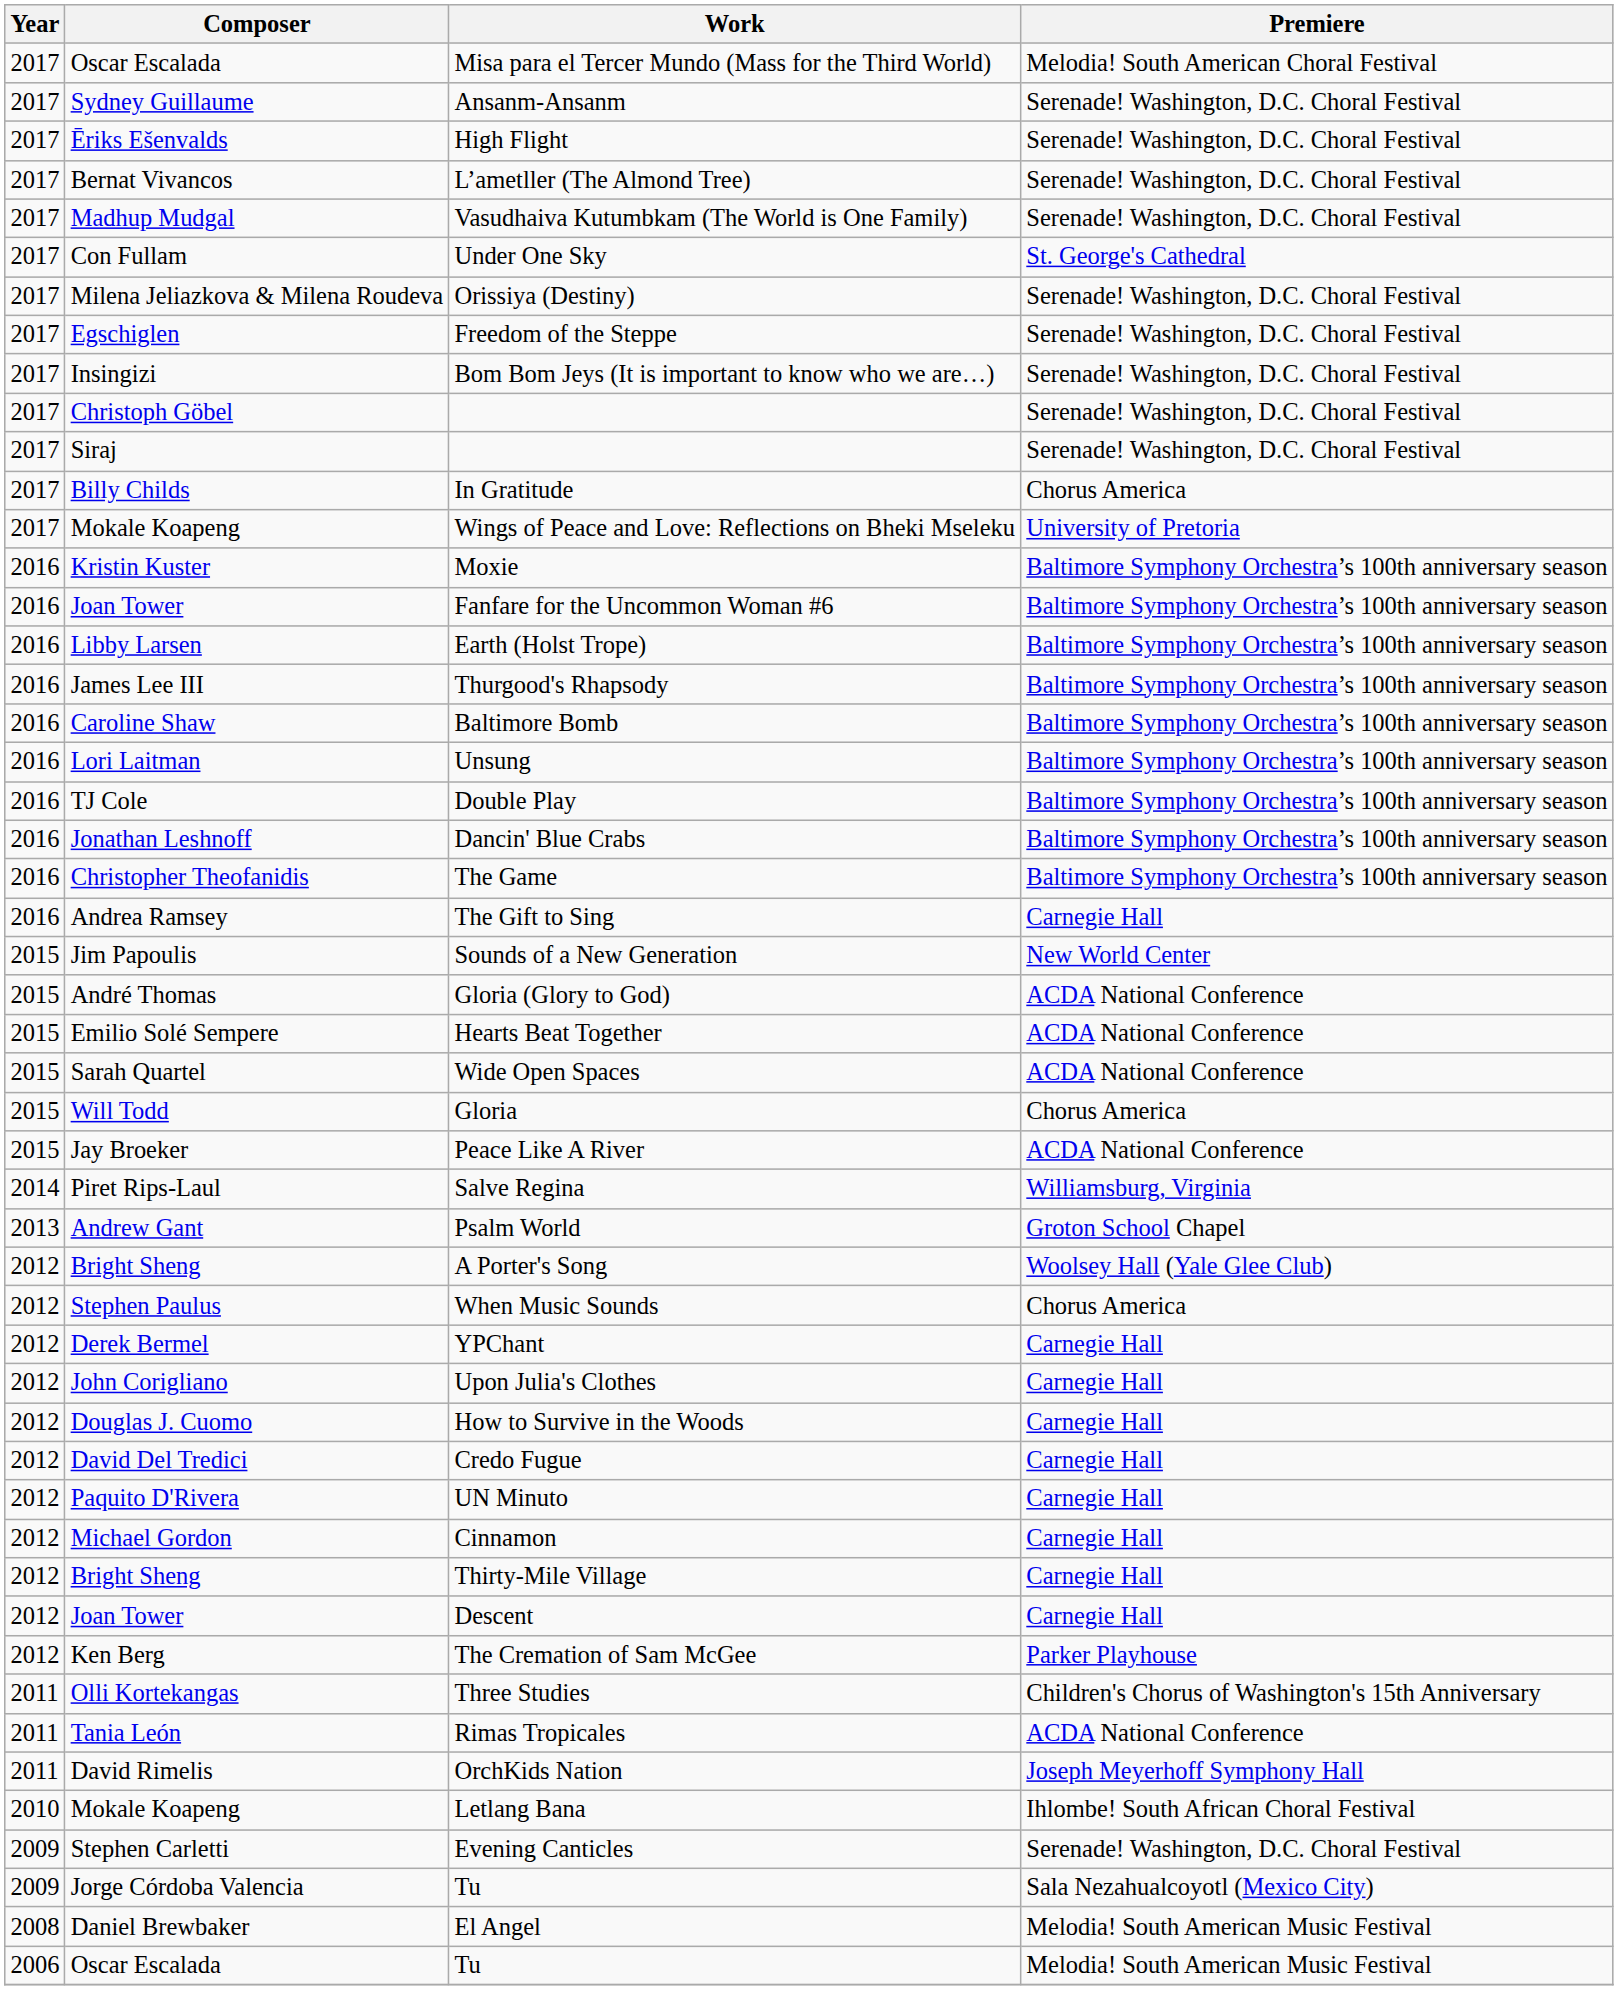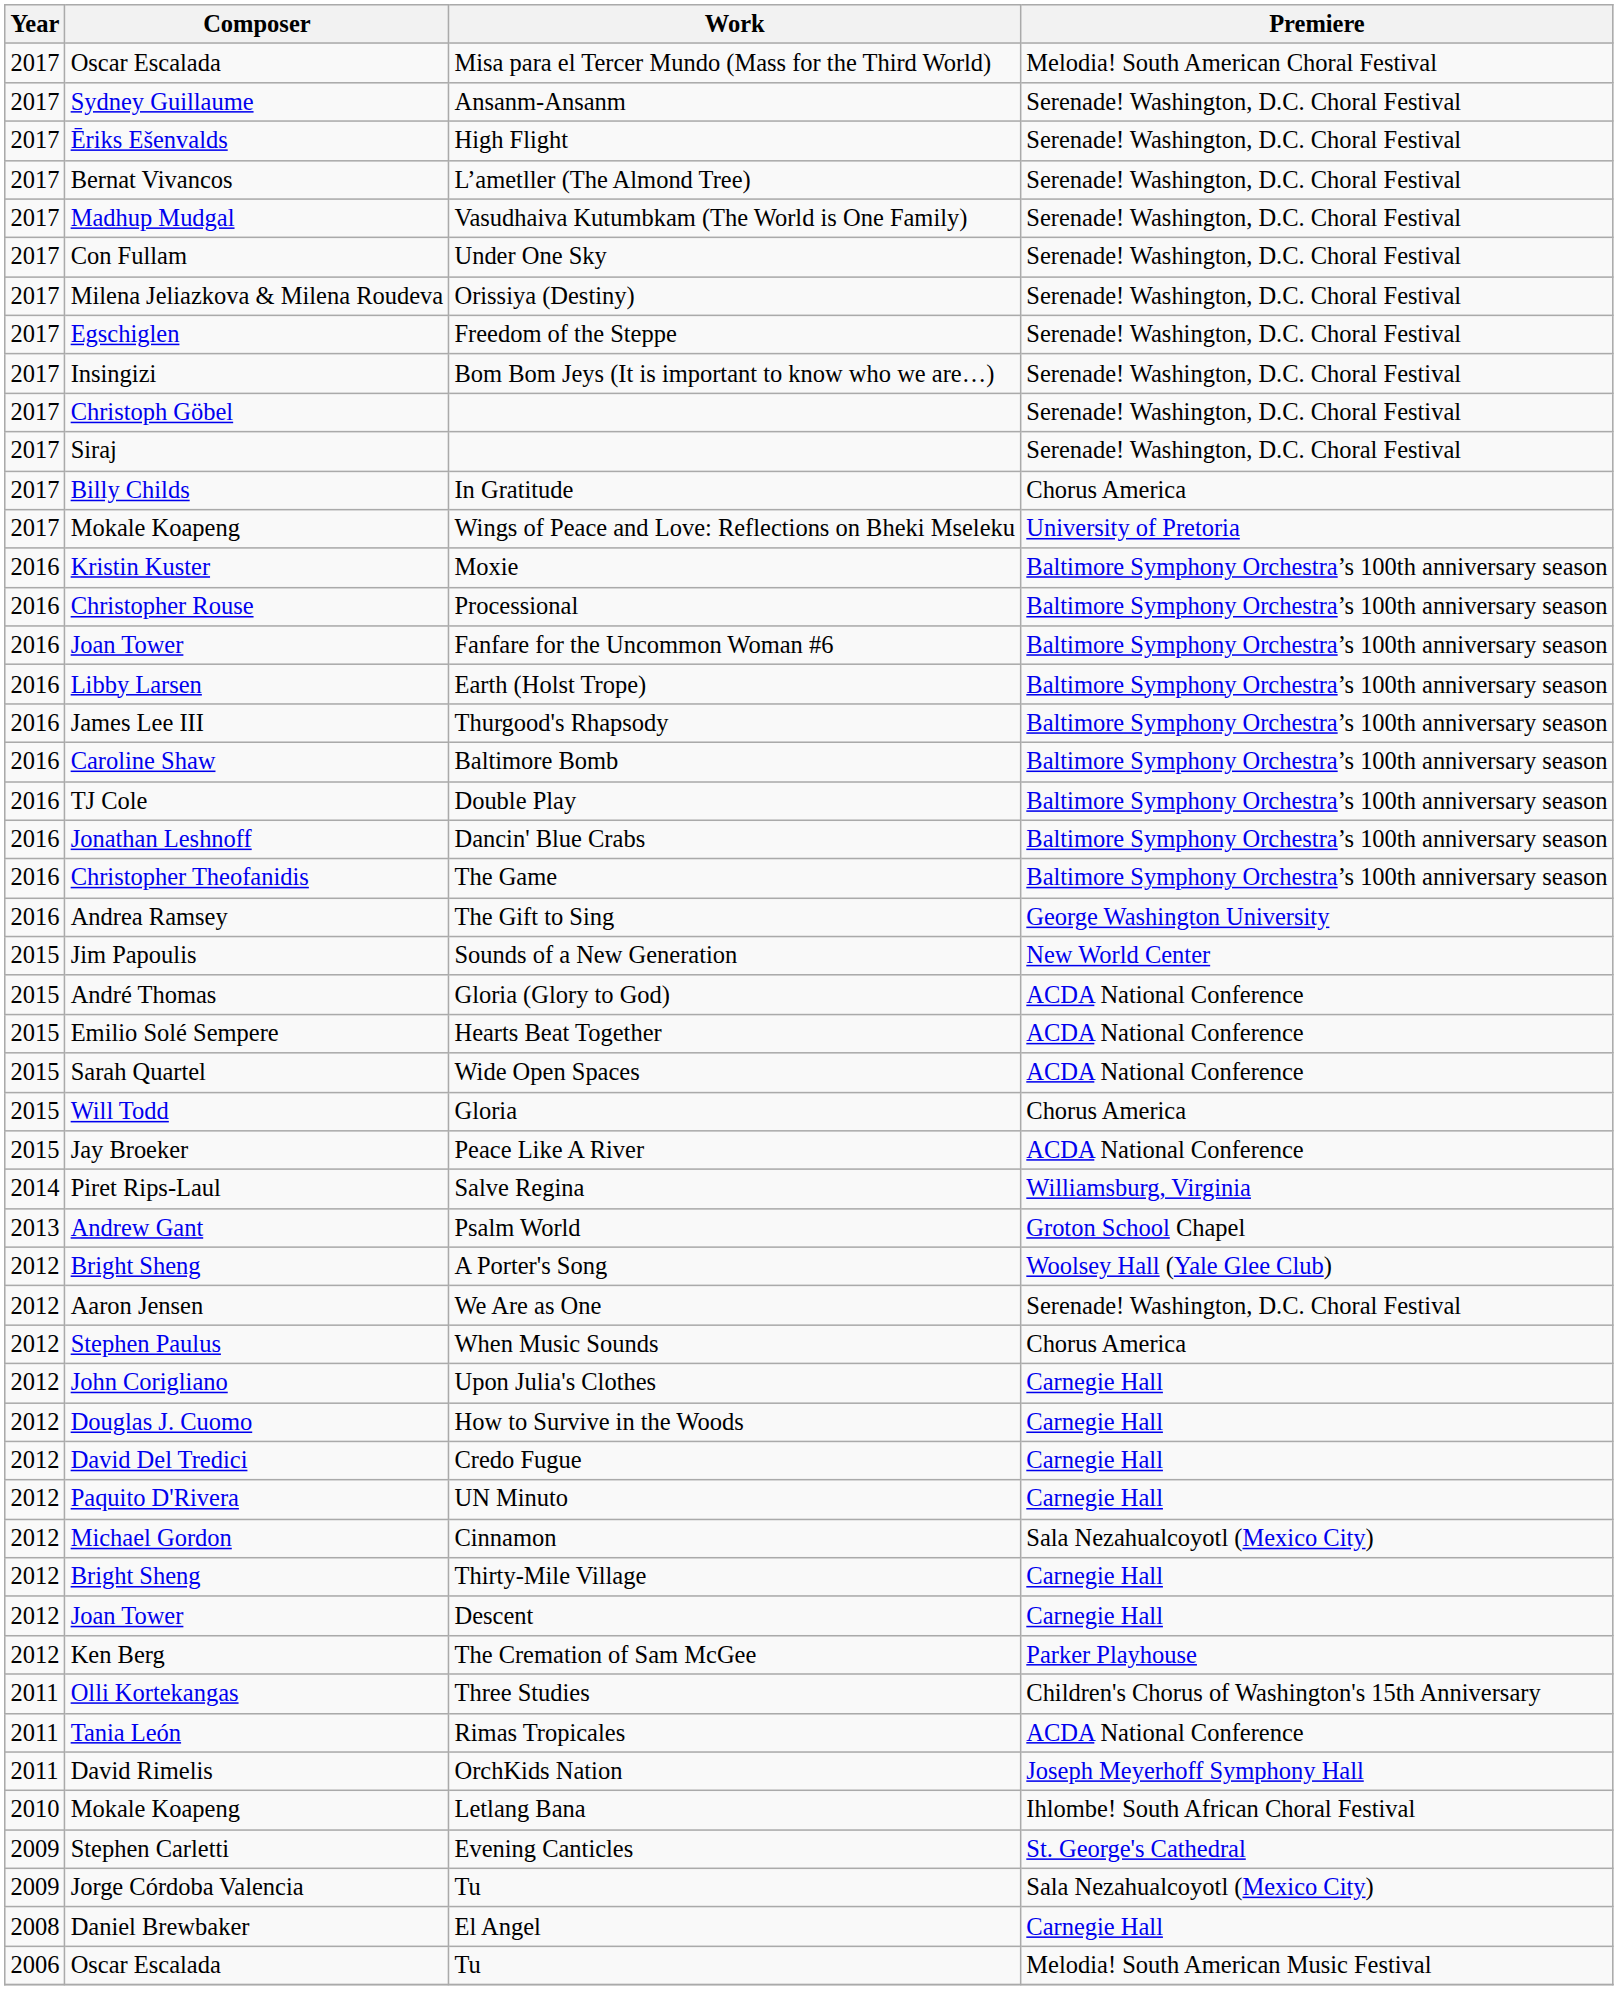 <table class="wikitable sortable">
 <tr>
 <th>Year</th>
 <th>Composer</th>
 <th>Work</th>
 <th>Premiere</th>
 </tr>
 <tr>
 <td>2017</td>
 <td> Oscar Escalada</td>
 <td>Misa para el Tercer Mundo (Mass for the Third World)</td>
 <td>Melodia! South American Choral Festival</td>
 </tr>
 <tr>
 <td>2017</td>
 <td>  <a href='#'>Sydney Guillaume</a></td>
 <td>Ansanm-Ansanm</td>
 <td>Serenade! Washington, D.C. Choral Festival</td>
 </tr>
 <tr>
 <td>2017</td>
 <td> <a href='#'>Ēriks Ešenvalds</a></td>
 <td>High Flight</td>
 <td>Serenade! Washington, D.C. Choral Festival</td>
 </tr>
 <tr>
 <td>2017</td>
 <td> Bernat Vivancos</td>
 <td>L’ametller (The Almond Tree)</td>
 <td>Serenade! Washington, D.C. Choral Festival</td>
 </tr>
 <tr>
 <td>2017</td>
 <td> <a href='#'>Madhup Mudgal</a></td>
 <td>Vasudhaiva Kutumbkam (The World is One Family)</td>
 <td>Serenade! Washington, D.C. Choral Festival</td>
 </tr>
 <tr>
 <td>2017</td>
 <td> Con Fullam</td>
 <td>Under One Sky</td>
-<td><a href='#'>St. George's Cathedral</a></td>
+<td>Serenade! Washington, D.C. Choral Festival</td>
 </tr>
 <tr>
 <td>2017</td>
 <td> Milena Jeliazkova & Milena Roudeva</td>
 <td>Orissiya (Destiny)</td>
 <td>Serenade! Washington, D.C. Choral Festival</td>
 </tr>
 <tr>
 <td>2017</td>
 <td> <a href='#'>Egschiglen</a></td>
 <td>Freedom of the Steppe</td>
 <td>Serenade! Washington, D.C. Choral Festival</td>
 </tr>
 <tr>
 <td>2017</td>
 <td> Insingizi</td>
 <td>Bom Bom Jeys (It is important to know who we are…)</td>
 <td>Serenade! Washington, D.C. Choral Festival</td>
 </tr>
 <tr>
 <td>2017</td>
 <td> <a href='#'>Christoph Göbel</a></td>
 <td></td>
 <td>Serenade! Washington, D.C. Choral Festival</td>
 </tr>
 <tr>
 <td>2017</td>
 <td> Siraj</td>
 <td></td>
 <td>Serenade! Washington, D.C. Choral Festival</td>
 </tr>
 <tr>
 <td>2017</td>
 <td> <a href='#'>Billy Childs</a></td>
 <td>In Gratitude</td>
 <td>Chorus America</td>
 </tr>
 <tr>
 <td>2017</td>
 <td> Mokale Koapeng</td>
 <td>Wings of Peace and Love: Reflections on Bheki Mseleku</td>
 <td><a href='#'>University of Pretoria</a></td>
 </tr>
 <tr>
 <td>2016</td>
 <td> <a href='#'>Kristin Kuster</a></td>
 <td>Moxie</td>
 <td><a href='#'>Baltimore Symphony Orchestra</a>’s 100th anniversary season</td>
 </tr>
 <tr>
 <td>2016</td>
+<td> <a href='#'>Christopher Rouse</a></td>
+<td>Processional</td>
+<td><a href='#'>Baltimore Symphony Orchestra</a>’s 100th anniversary season</td>
+</tr>
+<tr>
+<td>2016</td>
 <td> <a href='#'>Joan Tower</a></td>
 <td>Fanfare for the Uncommon Woman #6</td>
 <td><a href='#'>Baltimore Symphony Orchestra</a>’s 100th anniversary season</td>
 </tr>
 <tr>
 <td>2016</td>
 <td> <a href='#'>Libby Larsen</a></td>
 <td>Earth (Holst Trope)</td>
 <td><a href='#'>Baltimore Symphony Orchestra</a>’s 100th anniversary season</td>
 </tr>
 <tr>
 <td>2016</td>
 <td> James Lee III</td>
 <td>Thurgood's Rhapsody</td>
 <td><a href='#'>Baltimore Symphony Orchestra</a>’s 100th anniversary season</td>
 </tr>
 <tr>
 <td>2016</td>
 <td> <a href='#'>Caroline Shaw</a></td>
 <td>Baltimore Bomb</td>
 <td><a href='#'>Baltimore Symphony Orchestra</a>’s 100th anniversary season</td>
 </tr>
 <tr>
 <td>2016</td>
-<td> <a href='#'>Lori Laitman</a></td>
-<td>Unsung</td>
-<td><a href='#'>Baltimore Symphony Orchestra</a>’s 100th anniversary season</td>
-</tr>
-<tr>
-<td>2016</td>
 <td> TJ Cole</td>
 <td>Double Play</td>
 <td><a href='#'>Baltimore Symphony Orchestra</a>’s 100th anniversary season</td>
 </tr>
 <tr>
 <td>2016</td>
 <td> <a href='#'>Jonathan Leshnoff</a></td>
 <td>Dancin' Blue Crabs</td>
 <td><a href='#'>Baltimore Symphony Orchestra</a>’s 100th anniversary season</td>
 </tr>
 <tr>
 <td>2016</td>
 <td> <a href='#'>Christopher Theofanidis</a></td>
 <td>The Game</td>
 <td><a href='#'>Baltimore Symphony Orchestra</a>’s 100th anniversary season</td>
 </tr>
 <tr>
 <td>2016</td>
 <td> Andrea Ramsey</td>
 <td>The Gift to Sing</td>
-<td><a href='#'>Carnegie Hall</a></td>
+<td><a href='#'>George Washington University</a></td>
 </tr>
 <tr>
 <td>2015</td>
 <td> Jim Papoulis</td>
 <td>Sounds of a New Generation</td>
 <td><a href='#'>New World Center</a></td>
 </tr>
 <tr>
 <td>2015</td>
 <td> André Thomas</td>
 <td>Gloria (Glory to God)</td>
 <td><a href='#'>ACDA</a> National Conference</td>
 </tr>
 <tr>
 <td>2015</td>
 <td> Emilio Solé Sempere</td>
 <td>Hearts Beat Together</td>
 <td><a href='#'>ACDA</a> National Conference</td>
 </tr>
 <tr>
 <td>2015</td>
 <td> Sarah Quartel</td>
 <td>Wide Open Spaces</td>
 <td><a href='#'>ACDA</a> National Conference</td>
 </tr>
 <tr>
 <td>2015</td>
 <td> <a href='#'>Will Todd</a></td>
 <td>Gloria</td>
 <td>Chorus America</td>
 </tr>
 <tr>
 <td>2015</td>
 <td> Jay Broeker</td>
 <td>Peace Like A River</td>
 <td><a href='#'>ACDA</a> National Conference</td>
 </tr>
 <tr>
 <td>2014</td>
 <td> Piret Rips-Laul</td>
 <td>Salve Regina</td>
 <td><a href='#'>Williamsburg, Virginia</a></td>
 </tr>
 <tr>
 <td>2013</td>
 <td> <a href='#'>Andrew Gant</a></td>
 <td>Psalm World</td>
 <td><a href='#'>Groton School</a> Chapel</td>
 </tr>
 <tr>
 <td>2012</td>
 <td> <a href='#'>Bright Sheng</a></td>
 <td>A Porter's Song</td>
 <td><a href='#'>Woolsey Hall</a> (<a href='#'>Yale Glee Club</a>)</td>
 </tr>
 <tr>
 <td>2012</td>
+<td> Aaron Jensen</td>
+<td>We Are as One</td>
+<td>Serenade! Washington, D.C. Choral Festival</td>
+</tr>
+<tr>
+<td>2012</td>
 <td> <a href='#'>Stephen Paulus</a></td>
 <td>When Music Sounds</td>
 <td>Chorus America</td>
-</tr>
-<tr>
-<td>2012</td>
-<td> <a href='#'>Derek Bermel</a></td>
-<td>YPChant</td>
-<td><a href='#'>Carnegie Hall</a></td>
 </tr>
 <tr>
 <td>2012</td>
 <td> <a href='#'>John Corigliano</a></td>
 <td>Upon Julia's Clothes</td>
 <td><a href='#'>Carnegie Hall</a></td>
 </tr>
 <tr>
 <td>2012</td>
 <td> <a href='#'>Douglas J. Cuomo</a></td>
 <td>How to Survive in the Woods</td>
 <td><a href='#'>Carnegie Hall</a></td>
 </tr>
 <tr>
 <td>2012</td>
 <td> <a href='#'>David Del Tredici</a></td>
 <td>Credo Fugue</td>
 <td><a href='#'>Carnegie Hall</a></td>
 </tr>
 <tr>
 <td>2012</td>
 <td> <a href='#'>Paquito D'Rivera</a></td>
 <td>UN Minuto</td>
 <td><a href='#'>Carnegie Hall</a></td>
 </tr>
 <tr>
 <td>2012</td>
 <td> <a href='#'>Michael Gordon</a></td>
 <td>Cinnamon</td>
-<td><a href='#'>Carnegie Hall</a></td>
+<td>Sala Nezahualcoyotl (<a href='#'>Mexico City</a>)</td>
 </tr>
 <tr>
 <td>2012</td>
 <td>  <a href='#'>Bright Sheng</a></td>
 <td>Thirty-Mile Village</td>
 <td><a href='#'>Carnegie Hall</a></td>
 </tr>
 <tr>
 <td>2012</td>
 <td> <a href='#'>Joan Tower</a></td>
 <td>Descent</td>
 <td><a href='#'>Carnegie Hall</a></td>
 </tr>
 <tr>
 <td>2012</td>
 <td> Ken Berg</td>
 <td>The Cremation of Sam McGee</td>
 <td><a href='#'>Parker Playhouse</a></td>
 </tr>
 <tr>
 <td>2011</td>
 <td> <a href='#'>Olli Kortekangas</a></td>
 <td>Three Studies</td>
 <td>Children's Chorus of Washington's 15th Anniversary</td>
 </tr>
 <tr>
 <td>2011</td>
 <td>  <a href='#'>Tania León</a></td>
 <td>Rimas Tropicales</td>
 <td><a href='#'>ACDA</a> National Conference</td>
 </tr>
 <tr>
 <td>2011</td>
 <td> David Rimelis</td>
 <td>OrchKids Nation</td>
 <td><a href='#'>Joseph Meyerhoff Symphony Hall</a></td>
 </tr>
 <tr>
 <td>2010</td>
 <td> Mokale Koapeng</td>
 <td>Letlang Bana</td>
 <td>Ihlombe! South African Choral Festival</td>
 </tr>
 <tr>
 <td>2009</td>
 <td> Stephen Carletti</td>
 <td>Evening Canticles</td>
-<td>Serenade! Washington, D.C. Choral Festival</td>
+<td><a href='#'>St. George's Cathedral</a></td>
 </tr>
 <tr>
 <td>2009</td>
 <td> Jorge Córdoba Valencia</td>
 <td>Tu</td>
 <td>Sala Nezahualcoyotl (<a href='#'>Mexico City</a>)</td>
 </tr>
 <tr>
 <td>2008</td>
 <td> Daniel Brewbaker</td>
 <td>El Angel</td>
-<td>Melodia! South American Music Festival</td>
+<td><a href='#'>Carnegie Hall</a></td>
 </tr>
 <tr>
 <td>2006</td>
 <td> Oscar Escalada</td>
 <td>Tu</td>
 <td>Melodia! South American Music Festival</td>
 </tr>
 <tr>
 </tr>
 </table>
